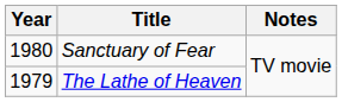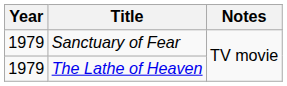 <table class="wikitable">
 <tr>
 <th>Year</th>
 <th>Title</th>
 <th>Notes</th>
 </tr>
 <tr>
-<td>1980</td>
+<td>1979</td>
 <td><em>Sanctuary of Fear</em></td>
 <td rowspan=2>TV movie</td>
 </tr>
 <tr>
 <td>1979</td>
 <td><em><a href='#'>The Lathe of Heaven</a></em></td>
 </tr>
 </table>
